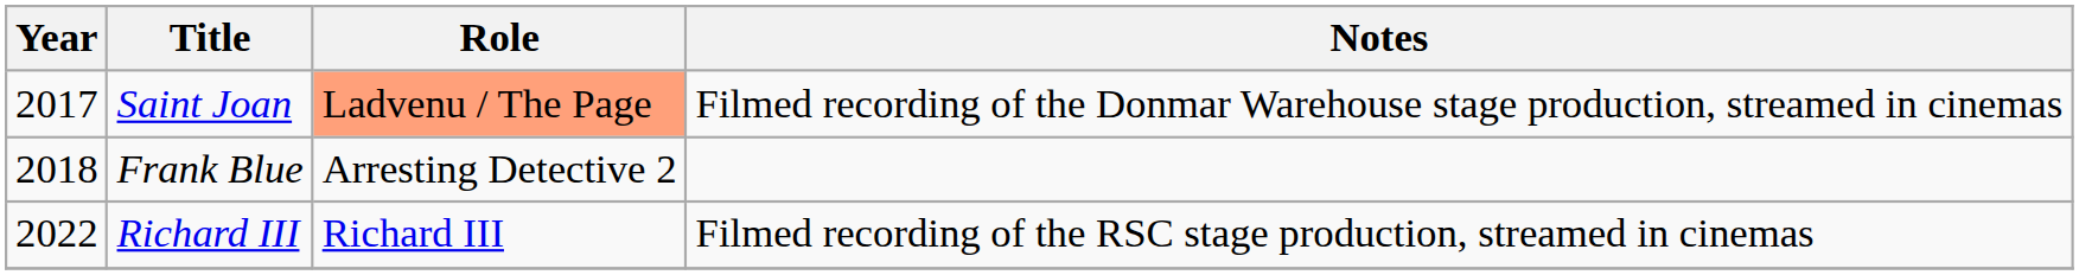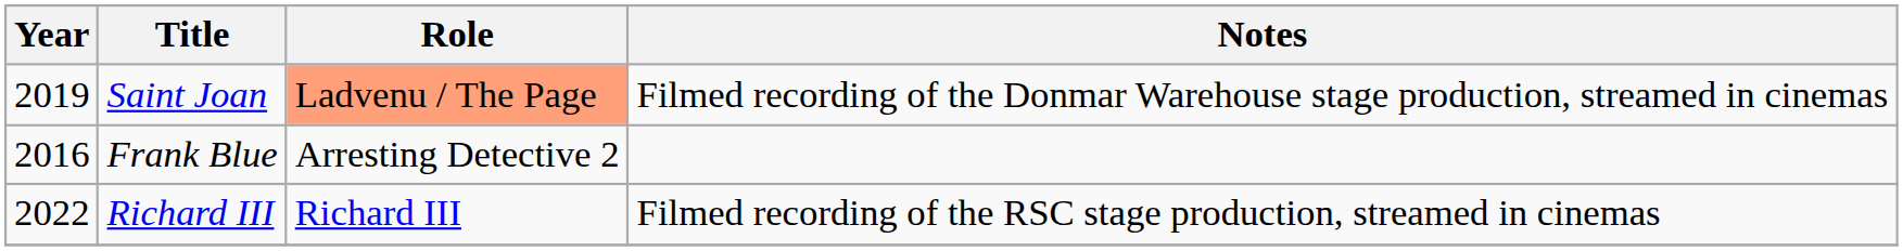 <table class="wikitable">
 <tr>
 <th>Year</th>
 <th>Title</th>
 <th>Role</th>
 <th>Notes</th>
 </tr>
 <tr>
-<td>2017</td>
+<td>2019</td>
 <td><em><a href='#'>Saint Joan</a></em></td>
 <td style="background: lightsalmon;">Ladvenu / The Page</td>
 <td>Filmed recording of the Donmar Warehouse stage production, streamed in cinemas</td>
 </tr>
 <tr>
-<td>2018</td>
+<td>2016</td>
 <td><em>Frank Blue</em></td>
 <td>Arresting Detective 2</td>
 <td></td>
 </tr>
 <tr>
 <td>2022</td>
 <td><em><a href='#'>Richard III</a></em></td>
 <td><a href='#'>Richard III</a></td>
 <td>Filmed recording of the RSC stage production, streamed in cinemas</td>
 </tr>
 <tr>
 </tr>
 </table>
